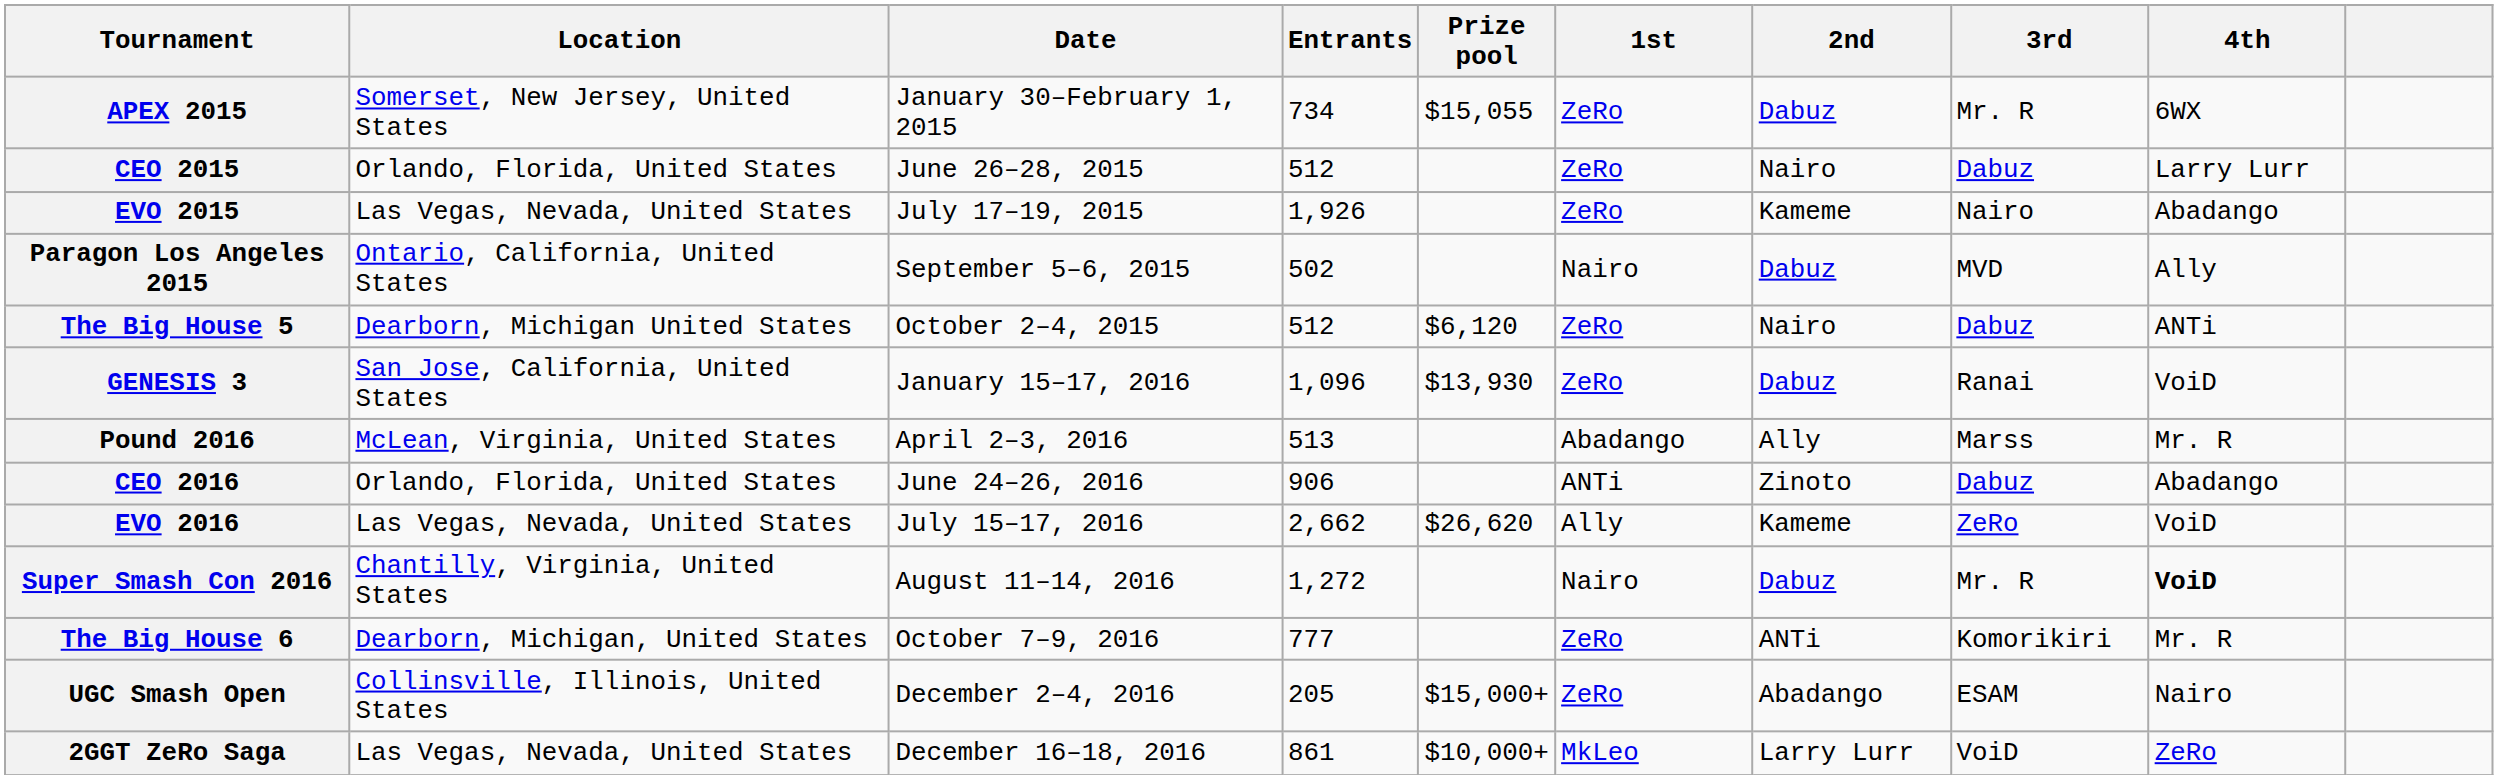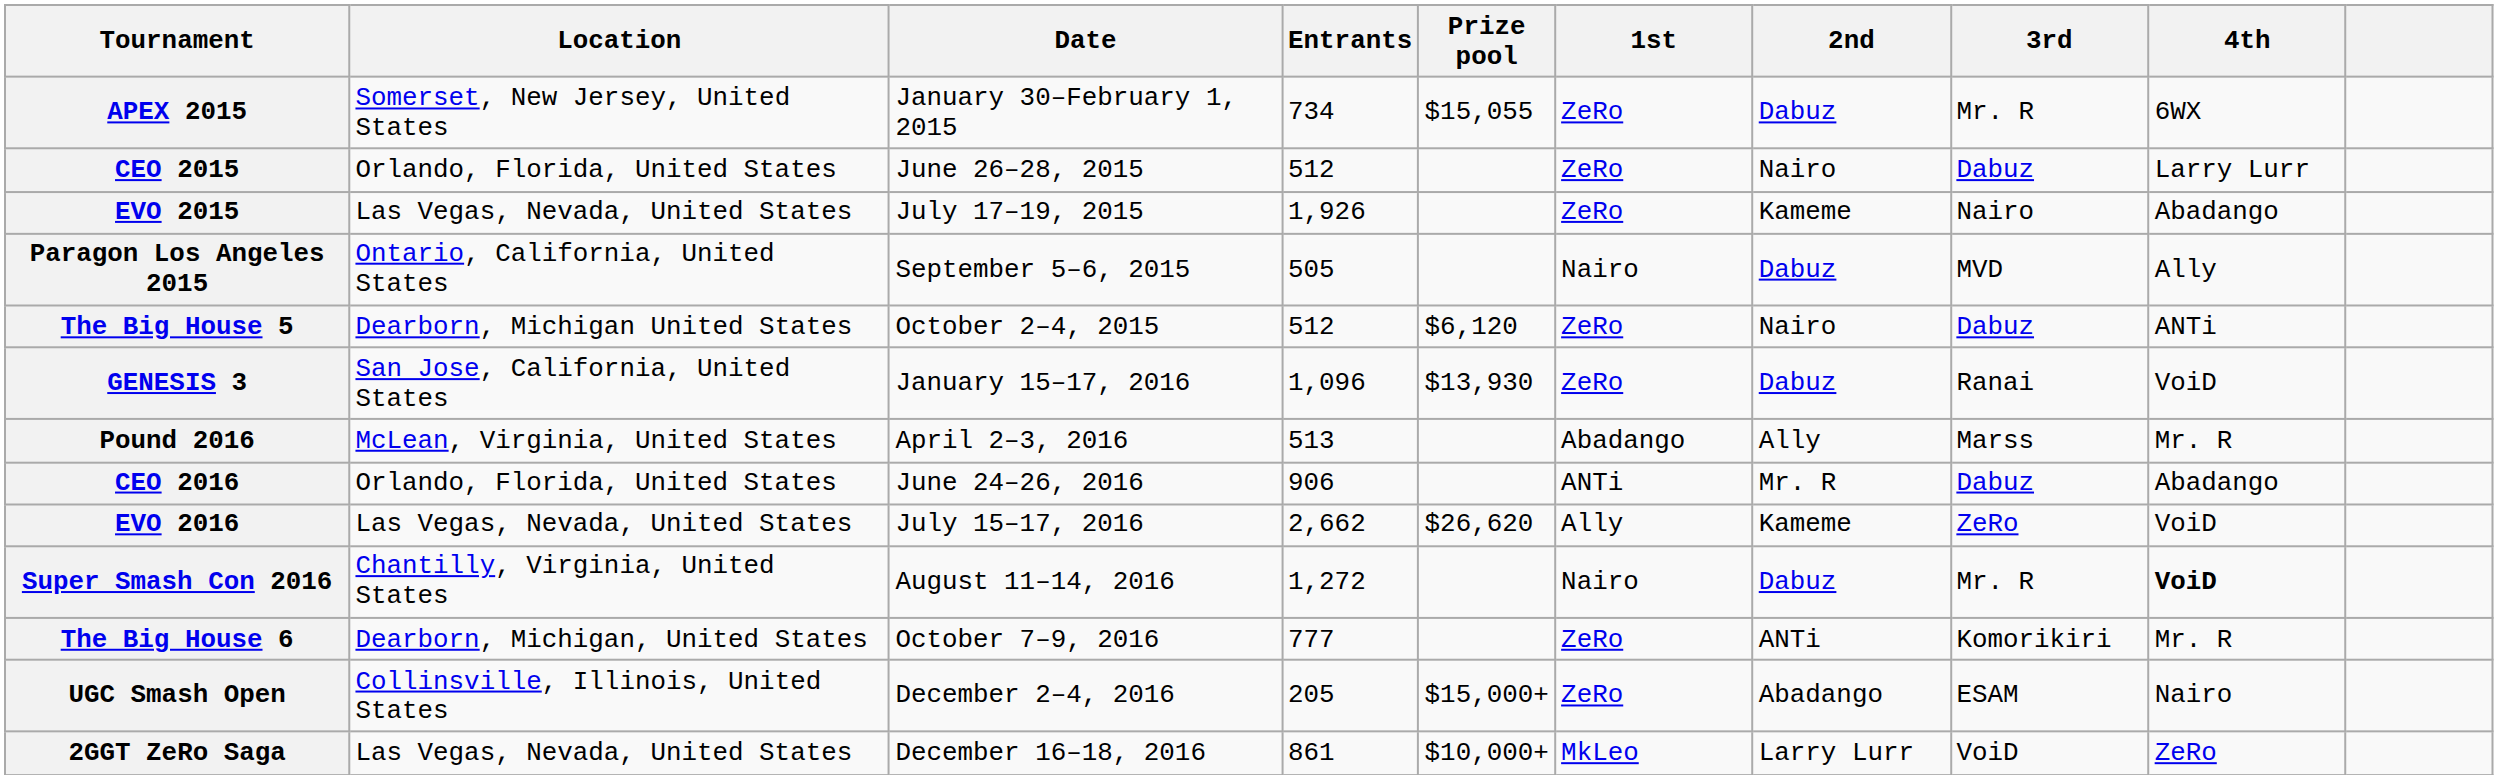 <table class="wikitable sortable plainrowheaders">
 <tr>
 <th scope="col" style="width: 14%;">Tournament</th>
 <th scope="col" style="width: 22%;">Location</th>
 <th scope="col" style="width: 16%;">Date</th>
 <th scope="col" style="width: 5%;">Entrants</th>
 <th scope="col" style="width: 5%;">Prize pool</th>
 <th scope="col" style="width: 8%;">1st</th>
 <th scope="col" style="width: 8%;">2nd</th>
 <th scope="col" style="width: 8%;">3rd</th>
 <th scope="col" style="width: 8%;">4th</th>
 <th scope="col" style="width: 6%;" class=unsortable></th>
 </tr>
 <tr>
 <th scope="row"><a href='#'>APEX</a> 2015</th>
 <td><a href='#'>Somerset</a>, New Jersey, United States</td>
 <td data-sort-value="2015-02-01">January 30–February 1, 2015</td>
 <td>734</td>
 <td data-sort-value="15055">$15,055</td>
 <td> <a href='#'>ZeRo</a></td>
 <td> <a href='#'>Dabuz</a></td>
 <td> Mr. R</td>
 <td> 6WX</td>
 <td align="center"></td>
 </tr>
 <tr>
 <th scope="row"><a href='#'>CEO</a> 2015</th>
 <td>Orlando, Florida, United States</td>
 <td data-sort-value="2015-06-26">June 26–28, 2015</td>
 <td>512</td>
 <td></td>
 <td> <a href='#'>ZeRo</a></td>
 <td> Nairo</td>
 <td> <a href='#'>Dabuz</a></td>
 <td> Larry Lurr</td>
 <td align="center"></td>
 </tr>
 <tr>
 <th scope="row"><a href='#'>EVO</a> 2015</th>
 <td>Las Vegas, Nevada, United States</td>
 <td data-sort-value="2015-07-19">July 17–19, 2015</td>
 <td>1,926</td>
 <td></td>
 <td> <a href='#'>ZeRo</a></td>
 <td> Kameme</td>
 <td> Nairo</td>
 <td> Abadango</td>
 <td align="center"></td>
 </tr>
 <tr>
 <th scope="row">Paragon Los Angeles 2015</th>
 <td><a href='#'>Ontario</a>, California, United States</td>
 <td data-sort-value="2015-09-05">September 5–6, 2015</td>
-<td>502</td>
+<td>505</td>
 <td></td>
 <td> Nairo</td>
 <td> <a href='#'>Dabuz</a></td>
 <td> MVD</td>
 <td> Ally</td>
 <td align="center"></td>
 </tr>
 <tr>
 <th scope="row"><a href='#'>The Big House</a> 5</th>
 <td><a href='#'>Dearborn</a>, Michigan United States</td>
 <td data-sort-value="2015-10-02">October 2–4, 2015</td>
 <td>512</td>
 <td data-sort-value="6120">$6,120</td>
 <td> <a href='#'>ZeRo</a></td>
 <td> Nairo</td>
 <td> <a href='#'>Dabuz</a></td>
 <td> ANTi</td>
 <td align="center"></td>
 </tr>
 <tr>
 <th scope="row"><a href='#'>GENESIS</a> 3</th>
 <td><a href='#'>San Jose</a>, California, United States</td>
 <td data-sort-value="2016-01-15">January 15–17, 2016</td>
 <td>1,096</td>
 <td data-sort-value="13930">$13,930</td>
 <td> <a href='#'>ZeRo</a></td>
 <td> <a href='#'>Dabuz</a></td>
 <td> Ranai</td>
 <td> VoiD</td>
 <td align="center"></td>
 </tr>
 <tr>
 <th scope="row">Pound 2016</th>
 <td><a href='#'>McLean</a>, Virginia, United States</td>
 <td data-sort-value="2016-04-02">April 2–3, 2016</td>
 <td>513</td>
 <td></td>
 <td> Abadango</td>
 <td> Ally</td>
 <td> Marss</td>
 <td> Mr. R</td>
 <td align="center"></td>
 </tr>
 <tr>
 <th scope="row"><a href='#'>CEO</a> 2016</th>
 <td>Orlando, Florida, United States</td>
 <td data-sort-value="2016-06-24">June 24–26, 2016</td>
 <td>906</td>
 <td></td>
 <td> ANTi</td>
-<td> Zinoto</td>
+<td> Mr. R</td>
 <td> <a href='#'>Dabuz</a></td>
 <td> Abadango</td>
 <td align="center"></td>
 </tr>
 <tr>
 <th scope="row"><a href='#'>EVO</a> 2016</th>
 <td>Las Vegas, Nevada, United States</td>
 <td data-sort-value="2016-07-15">July 15–17, 2016</td>
 <td>2,662</td>
 <td data-sort-value="26620">$26,620</td>
 <td> Ally</td>
 <td> Kameme</td>
 <td> <a href='#'>ZeRo</a></td>
 <td> VoiD</td>
 <td align="center"></td>
 </tr>
 <tr>
 <th scope="row"><a href='#'>Super Smash Con</a> 2016</th>
 <td><a href='#'>Chantilly</a>, Virginia, United States</td>
 <td data-sort-value="2016-08-11">August 11–14, 2016</td>
 <td>1,272</td>
 <td></td>
 <td> Nairo</td>
 <td> <a href='#'>Dabuz</a></td>
 <td> Mr. R</td>
 <td><strong> VoiD</strong></td>
 <td align="center"></td>
 </tr>
 <tr>
 <th scope="row" data-sort-value="Big House 6"><a href='#'>The Big House</a> 6</th>
 <td><a href='#'>Dearborn</a>, Michigan, United States</td>
 <td data-sort-value="2016-10-07">October 7–9, 2016</td>
 <td>777</td>
 <td></td>
 <td> <a href='#'>ZeRo</a></td>
 <td> ANTi</td>
 <td> Komorikiri</td>
 <td> Mr. R</td>
 <td align="center"></td>
 </tr>
 <tr>
 <th scope="row">UGC Smash Open</th>
 <td><a href='#'>Collinsville</a>, Illinois, United States</td>
 <td data-sort-value="2016-12-02">December 2–4, 2016</td>
 <td>205</td>
 <td data-sort-value="15000">$15,000+</td>
 <td> <a href='#'>ZeRo</a></td>
 <td> Abadango</td>
 <td> ESAM</td>
 <td> Nairo</td>
 <td align="center"></td>
 </tr>
 <tr>
 <th scope="row" data-sort-value="TwoGG ZeRo Saga">2GGT ZeRo Saga</th>
 <td>Las Vegas, Nevada, United States</td>
 <td data-sort-value="2016-12-16">December 16–18, 2016</td>
 <td>861</td>
 <td data-sort-value="10000">$10,000+</td>
 <td> <a href='#'>MkLeo</a></td>
 <td> Larry Lurr</td>
 <td> VoiD</td>
 <td> <a href='#'>ZeRo</a></td>
 <td align="center"></td>
 </tr>
 </table>
